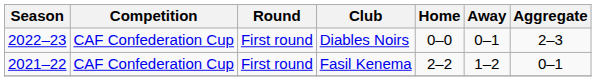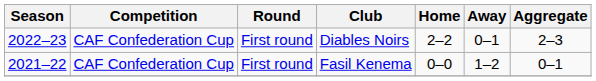 <table class="wikitable">
 <tr>
 <th>Season</th>
 <th>Competition</th>
 <th>Round</th>
 <th>Club</th>
 <th>Home</th>
 <th>Away</th>
 <th>Aggregate</th>
 </tr>
 <tr>
 <td style="background-color:"><a href='#'>2022–23</a></td>
 <td rowspan="1"><a href='#'>CAF Confederation Cup</a></td>
 <td style="background-color:"><a href='#'>First round</a></td>
 <td style="background-color:"> <a href='#'>Diables Noirs</a></td>
-<td style="background-color:" align="center">0–0</td>
+<td style="background-color:" align="center">2–2</td>
 <td style="background-color:" align="center">0–1</td>
 <td style="background-color:" align="center">2–3</td>
 </tr>
 <tr>
 <td style="background-color:"><a href='#'>2021–22</a></td>
 <td rowspan="1"><a href='#'>CAF Confederation Cup</a></td>
 <td style="background-color:"><a href='#'>First round</a></td>
 <td style="background-color:"> <a href='#'>Fasil Kenema</a></td>
-<td style="background-color:" align="center">2–2</td>
+<td style="background-color:" align="center">0–0</td>
 <td style="background-color:" align="center">1–2</td>
 <td style="background-color:" align="center">0–1</td>
 </tr>
 <tr>
 </tr>
 </table>
